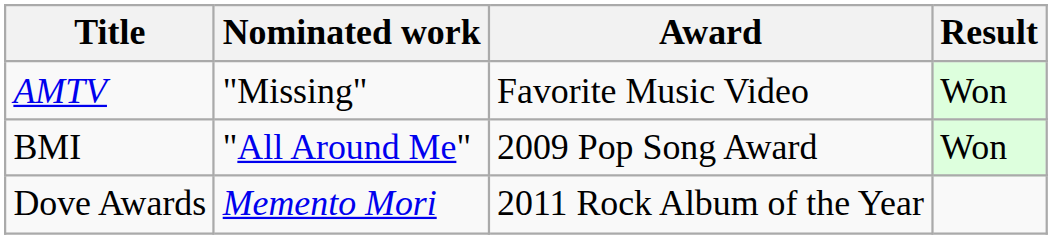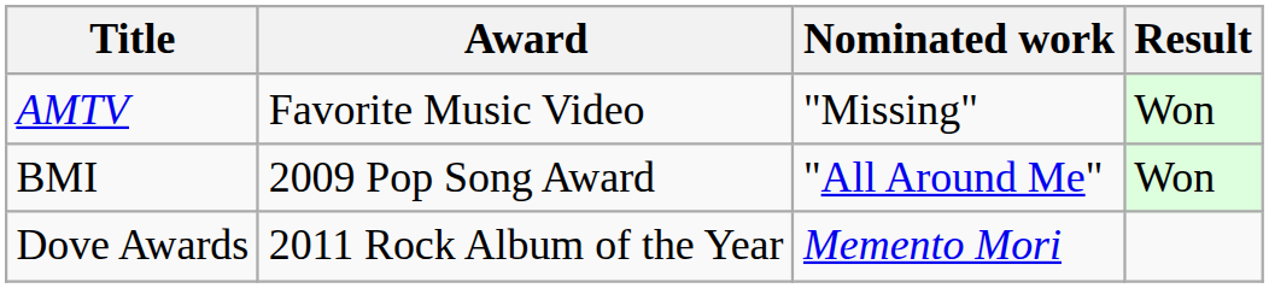 <table class="wikitable">
 <tr>
 <th>Title</th>
+<th>Award</th>
 <th>Nominated work</th>
-<th>Award</th>
 <th>Result</th>
 </tr>
 <tr>
 <td><em><a href='#'>AMTV</a></em></td>
+<td>Favorite Music Video</td>
 <td>"Missing"</td>
-<td>Favorite Music Video</td>
 <td style="background:#dfd;">Won</td>
 </tr>
 <tr>
 <td>BMI</td>
+<td>2009 Pop Song Award</td>
 <td>"<a href='#'>All Around Me</a>"</td>
-<td>2009 Pop Song Award</td>
 <td style="background:#dfd;">Won</td>
 </tr>
 <tr>
 <td>Dove Awards</td>
+<td>2011 Rock Album of the Year</td>
 <td><em><a href='#'>Memento Mori</a></em></td>
-<td>2011 Rock Album of the Year</td>
 <td></td>
 </tr>
 </table>
